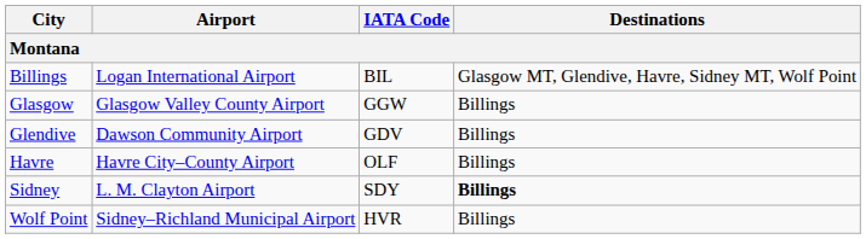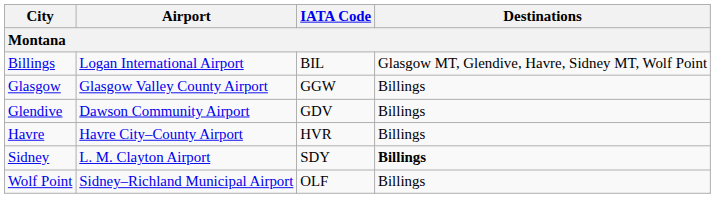 <table class="wikitable sortable">
 <tr>
 <th>City</th>
 <th>Airport</th>
 <th><a href='#'>IATA Code</a></th>
 <th>Destinations</th>
 </tr>
 <tr>
 <th colspan="5" style="text-align: left"> Montana</th>
 </tr>
 <tr>
 <td><a href='#'>Billings</a></td>
 <td><a href='#'>Logan International Airport</a></td>
 <td>BIL</td>
 <td>Glasgow MT, Glendive, Havre, Sidney MT, Wolf Point</td>
 </tr>
 <tr>
 <td><a href='#'> Glasgow</a></td>
 <td><a href='#'>Glasgow Valley County Airport</a></td>
 <td>GGW</td>
 <td>Billings</td>
 </tr>
 <tr>
 <td><a href='#'>Glendive</a></td>
 <td><a href='#'>Dawson Community Airport</a></td>
 <td>GDV</td>
 <td>Billings</td>
 </tr>
 <tr>
 <td><a href='#'>Havre</a></td>
 <td><a href='#'>Havre City–County Airport</a></td>
-<td>OLF</td>
+<td>HVR</td>
 <td>Billings</td>
 </tr>
 <tr>
 <td><a href='#'>Sidney</a></td>
 <td><a href='#'>L. M. Clayton Airport</a></td>
 <td>SDY</td>
 <td><strong>Billings</strong></td>
 </tr>
 <tr>
 <td><a href='#'>Wolf Point</a></td>
 <td><a href='#'>Sidney–Richland Municipal Airport</a></td>
-<td>HVR</td>
+<td>OLF</td>
 <td>Billings</td>
 </tr>
 </table>
